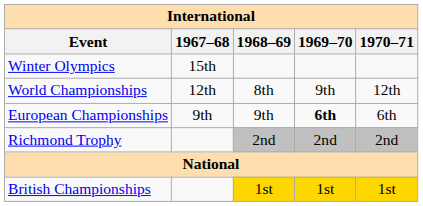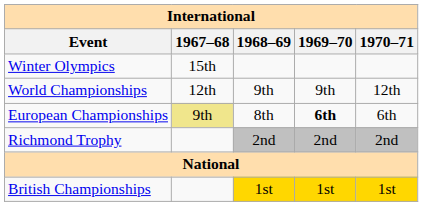 <table class="wikitable" style="text-align:center">
 <tr>
 <th style="background-color: #ffdead; " colspan=5 align=center>International</th>
 </tr>
 <tr>
 <th>Event</th>
 <th>1967–68</th>
 <th>1968–69</th>
 <th>1969–70</th>
 <th>1970–71</th>
 </tr>
 <tr>
 <td align=left><a href='#'>Winter Olympics</a></td>
 <td>15th</td>
 <td></td>
 <td></td>
 <td></td>
 </tr>
 <tr>
 <td align=left><a href='#'>World Championships</a></td>
 <td>12th</td>
-<td>8th</td>
+<td>9th</td>
 <td>9th</td>
 <td>12th</td>
 </tr>
 <tr>
 <td align=left><a href='#'>European Championships</a></td>
-<td>9th</td>
-<td>9th</td>
+<td style="background: khaki;">9th</td>
+<td>8th</td>
 <td><strong>6th</strong></td>
 <td>6th</td>
 </tr>
 <tr>
 <td align=left><a href='#'>Richmond Trophy</a></td>
 <td></td>
 <td bgcolor=silver>2nd</td>
 <td bgcolor=silver>2nd</td>
 <td bgcolor=silver>2nd</td>
 </tr>
 <tr>
 <th style="background-color: #ffdead; " colspan=5 align=center>National</th>
 </tr>
 <tr>
 <td align=left><a href='#'>British Championships</a></td>
 <td></td>
 <td bgcolor=gold>1st</td>
 <td bgcolor=gold>1st</td>
 <td bgcolor=gold>1st</td>
 </tr>
 </table>
